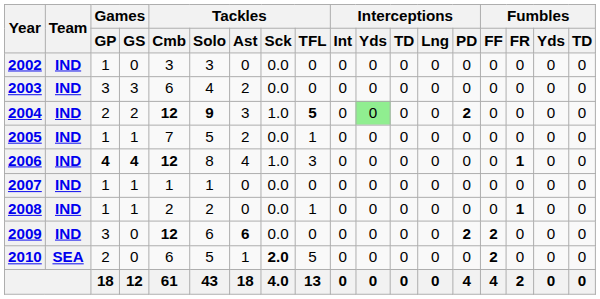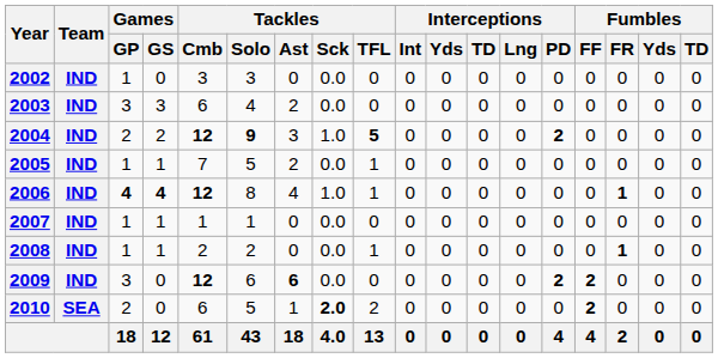 <table class="wikitable" style="text-align:center">
 <tr>
 <th rowspan="2">Year</th>
 <th rowspan="2">Team</th>
 <th colspan="2">Games</th>
 <th colspan="5">Tackles</th>
 <th colspan="5">Interceptions</th>
 <th colspan="4">Fumbles</th>
 </tr>
 <tr>
 <th>GP</th>
 <th>GS</th>
 <th>Cmb</th>
 <th>Solo</th>
 <th>Ast</th>
 <th>Sck</th>
 <th>TFL</th>
 <th>Int</th>
 <th>Yds</th>
 <th>TD</th>
 <th>Lng</th>
 <th>PD</th>
 <th>FF</th>
 <th>FR</th>
 <th>Yds</th>
 <th>TD</th>
 </tr>
 <tr>
 <th><a href='#'>2002</a></th>
 <th><a href='#'>IND</a></th>
 <td>1</td>
 <td>0</td>
 <td>3</td>
 <td>3</td>
 <td>0</td>
 <td>0.0</td>
 <td>0</td>
 <td>0</td>
 <td>0</td>
 <td>0</td>
 <td>0</td>
 <td>0</td>
 <td>0</td>
 <td>0</td>
 <td>0</td>
 <td>0</td>
 </tr>
 <tr>
 <th><a href='#'>2003</a></th>
 <th><a href='#'>IND</a></th>
 <td>3</td>
 <td>3</td>
 <td>6</td>
 <td>4</td>
 <td>2</td>
 <td>0.0</td>
 <td>0</td>
 <td>0</td>
 <td>0</td>
 <td>0</td>
 <td>0</td>
 <td>0</td>
 <td>0</td>
 <td>0</td>
 <td>0</td>
 <td>0</td>
 </tr>
 <tr>
 <th><a href='#'>2004</a></th>
 <th><a href='#'>IND</a></th>
 <td>2</td>
 <td>2</td>
 <td><strong>12</strong></td>
 <td><strong>9</strong></td>
 <td>3</td>
 <td>1.0</td>
 <td><strong>5</strong></td>
 <td>0</td>
-<td style="background: lightgreen;">0</td>
+<td>0</td>
 <td>0</td>
 <td>0</td>
 <td><strong>2</strong></td>
 <td>0</td>
 <td>0</td>
 <td>0</td>
 <td>0</td>
 </tr>
 <tr>
 <th><a href='#'>2005</a></th>
 <th><a href='#'>IND</a></th>
 <td>1</td>
 <td>1</td>
 <td>7</td>
 <td>5</td>
 <td>2</td>
 <td>0.0</td>
 <td>1</td>
 <td>0</td>
 <td>0</td>
 <td>0</td>
 <td>0</td>
 <td>0</td>
 <td>0</td>
 <td>0</td>
 <td>0</td>
 <td>0</td>
 </tr>
 <tr>
 <th><a href='#'>2006</a></th>
 <th><a href='#'>IND</a></th>
 <td><strong>4</strong></td>
 <td><strong>4</strong></td>
 <td><strong>12</strong></td>
 <td>8</td>
 <td>4</td>
 <td>1.0</td>
-<td>3</td>
+<td>1</td>
 <td>0</td>
 <td>0</td>
 <td>0</td>
 <td>0</td>
 <td>0</td>
 <td>0</td>
 <td><strong>1</strong></td>
 <td>0</td>
 <td>0</td>
 </tr>
 <tr>
 <th><a href='#'>2007</a></th>
 <th><a href='#'>IND</a></th>
 <td>1</td>
 <td>1</td>
 <td>1</td>
 <td>1</td>
 <td>0</td>
 <td>0.0</td>
 <td>0</td>
 <td>0</td>
 <td>0</td>
 <td>0</td>
 <td>0</td>
 <td>0</td>
 <td>0</td>
 <td>0</td>
 <td>0</td>
 <td>0</td>
 </tr>
 <tr>
 <th><a href='#'>2008</a></th>
 <th><a href='#'>IND</a></th>
 <td>1</td>
 <td>1</td>
 <td>2</td>
 <td>2</td>
 <td>0</td>
 <td>0.0</td>
 <td>1</td>
 <td>0</td>
 <td>0</td>
 <td>0</td>
 <td>0</td>
 <td>0</td>
 <td>0</td>
 <td><strong>1</strong></td>
 <td>0</td>
 <td>0</td>
 </tr>
 <tr>
 <th><a href='#'>2009</a></th>
 <th><a href='#'>IND</a></th>
 <td>3</td>
 <td>0</td>
 <td><strong>12</strong></td>
 <td>6</td>
 <td><strong>6</strong></td>
 <td>0.0</td>
 <td>0</td>
 <td>0</td>
 <td>0</td>
 <td>0</td>
 <td>0</td>
 <td><strong>2</strong></td>
 <td><strong>2</strong></td>
 <td>0</td>
 <td>0</td>
 <td>0</td>
 </tr>
 <tr>
 <th><a href='#'>2010</a></th>
 <th><a href='#'>SEA</a></th>
 <td>2</td>
 <td>0</td>
 <td>6</td>
 <td>5</td>
 <td>1</td>
 <td><strong>2.0</strong></td>
-<td>5</td>
+<td>2</td>
 <td>0</td>
 <td>0</td>
 <td>0</td>
 <td>0</td>
 <td>0</td>
 <td><strong>2</strong></td>
 <td>0</td>
 <td>0</td>
 <td>0</td>
 </tr>
 <tr>
 <th colspan="2"></th>
 <th>18</th>
 <th>12</th>
 <th>61</th>
 <th>43</th>
 <th>18</th>
 <th>4.0</th>
 <th>13</th>
 <th>0</th>
 <th>0</th>
 <th>0</th>
 <th>0</th>
 <th>4</th>
 <th>4</th>
 <th>2</th>
 <th>0</th>
 <th>0</th>
 </tr>
 </table>
